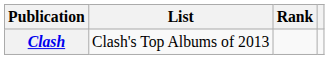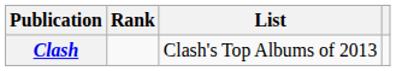 <table class="wikitable sortable plainrowheaders">
 <tr>
 <th scope="col">Publication</th>
+<th scope="col">Rank</th>
 <th scope="col">List</th>
-<th scope="col">Rank</th>
 <th scope="col" class="unsortable"></th>
 </tr>
 <tr>
 <th scope="row"><em><a href='#'>Clash</a></em></th>
+<td></td>
 <td>Clash's Top Albums of 2013</td>
-<td></td>
 <td></td>
 </tr>
 </table>
